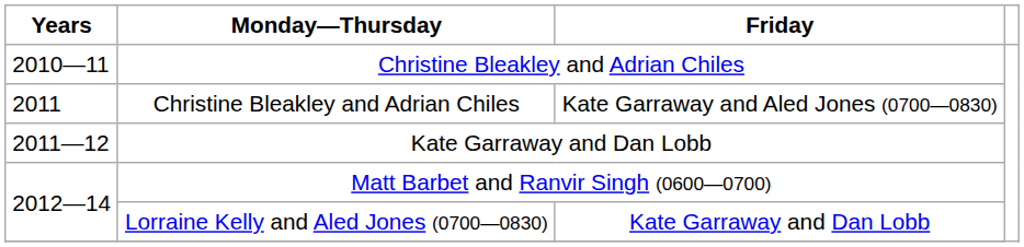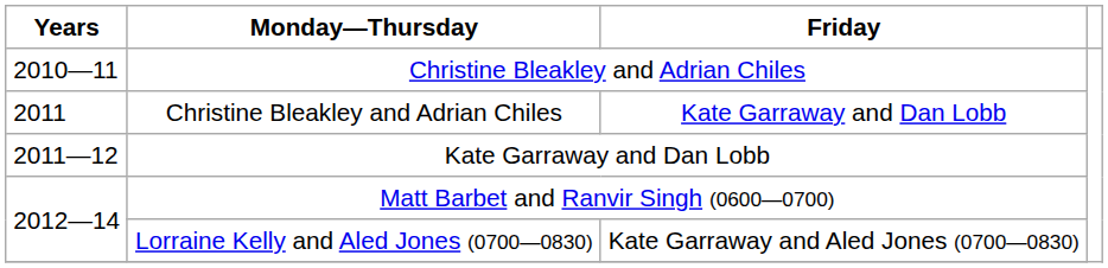 <table border="2" cellpadding="4" cellspacing="0" style="margin:1em 1em 1em 0; background:#FFFFFF; border:1px #aaa solid; border-collapse:collapse; font-size:90%;">
 <tr bgcolor="#FFFFFF" align="center">
 <th>Years</th>
 <th>Monday—Thursday</th>
 <th>Friday</th>
 <td></td>
 </tr>
 <tr>
 <td>2010—11</td>
 <td align="center" colspan=2><a href='#'>Christine Bleakley</a> and <a href='#'>Adrian Chiles</a></td>
 </tr>
 <tr>
 <td>2011</td>
 <td align="center">Christine Bleakley and Adrian Chiles</td>
-<td>Kate Garraway and Aled Jones <small>(0700—0830)</small></td>
+<td align="center"><a href='#'>Kate Garraway</a> and <a href='#'>Dan Lobb</a></td>
 </tr>
 <tr>
 <td>2011—12</td>
 <td align="center" colspan=2>Kate Garraway and Dan Lobb</td>
 </tr>
 <tr>
 <td rowspan=2>2012—14</td>
 <td align="center" colspan=2><a href='#'>Matt Barbet</a> and <a href='#'>Ranvir Singh</a> <small>(0600—0700)</small></td>
 </tr>
 <tr>
 <td align="center" colspan=1><a href='#'>Lorraine Kelly</a> and <a href='#'>Aled Jones</a> <small>(0700—0830)</small></td>
-<td align="center"><a href='#'>Kate Garraway</a> and <a href='#'>Dan Lobb</a></td>
+<td>Kate Garraway and Aled Jones <small>(0700—0830)</small></td>
 </tr>
 <tr>
 </tr>
 </table>
